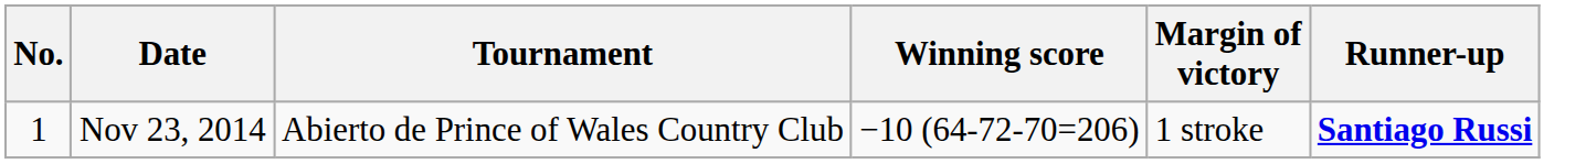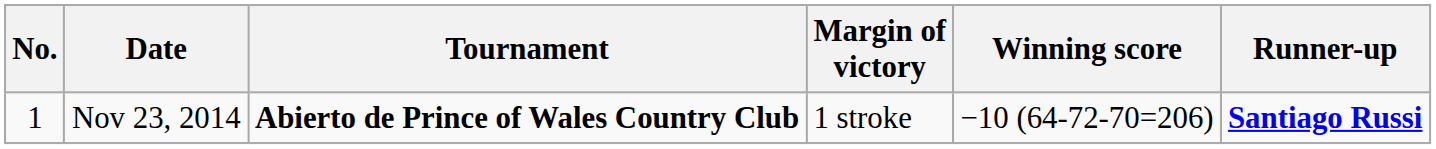 <table class="wikitable" style="font-size:95%;">
 <tr>
 <th>No.</th>
 <th>Date</th>
 <th>Tournament</th>
+<th>Margin of<br>victory</th>
 <th>Winning score</th>
-<th>Margin of<br>victory</th>
 <th>Runner-up</th>
 </tr>
 <tr>
 <td align=center>1</td>
 <td align=right>Nov 23, 2014</td>
-<td>Abierto de Prince of Wales Country Club</td>
+<td><strong>Abierto de Prince of Wales Country Club</strong></td>
+<td>1 stroke</td>
 <td>−10 (64-72-70=206)</td>
-<td>1 stroke</td>
 <td><strong> <a href='#'>Santiago Russi</a></strong></td>
 </tr>
 </table>
